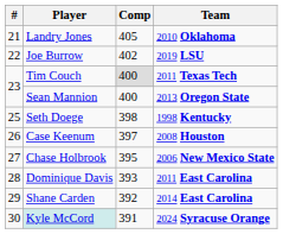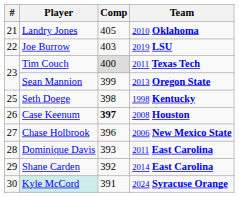 <table class="wikitable" style="font-size:90%; white-space: nowrap;">
 <tr>
 <th>#</th>
 <th>Player</th>
 <th>Comp</th>
 <th>Team</th>
 </tr>
 <tr>
 <td>21</td>
 <td><a href='#'>Landry Jones</a></td>
 <td>405</td>
 <td><small><a href='#'>2010</a></small> <strong><a href='#'>Oklahoma</a></strong></td>
 </tr>
 <tr>
 <td>22</td>
 <td><a href='#'>Joe Burrow</a></td>
-<td>402</td>
+<td>403</td>
 <td><small><a href='#'>2019</a></small> <strong><a href='#'>LSU</a></strong></td>
 </tr>
 <tr>
 <td rowspan=2>23</td>
 <td><a href='#'>Tim Couch</a></td>
 <td style="background: #DDDDDD;">400</td>
 <td><small><a href='#'>2011</a></small> <strong><a href='#'>Texas Tech</a></strong></td>
 </tr>
 <tr>
 <td><a href='#'>Sean Mannion</a></td>
-<td>400</td>
+<td>399</td>
 <td><small><a href='#'>2013</a></small> <strong><a href='#'>Oregon State</a></strong></td>
 </tr>
 <tr>
 <td>25</td>
 <td><a href='#'>Seth Doege</a></td>
 <td>398</td>
 <td><small><a href='#'>1998</a></small> <strong><a href='#'>Kentucky</a></strong></td>
 </tr>
 <tr>
 <td>26</td>
 <td><a href='#'>Case Keenum</a></td>
-<td>397</td>
+<td><strong>397</strong></td>
 <td><small><a href='#'>2008</a></small> <strong><a href='#'>Houston</a></strong></td>
 </tr>
 <tr>
 <td>27</td>
 <td><a href='#'>Chase Holbrook</a></td>
-<td>395</td>
+<td>396</td>
 <td><small><a href='#'>2006</a></small> <strong><a href='#'>New Mexico State</a></strong></td>
 </tr>
 <tr>
 <td>28</td>
 <td><a href='#'>Dominique Davis</a></td>
 <td>393</td>
 <td><small><a href='#'>2011</a></small> <strong><a href='#'>East Carolina</a></strong></td>
 </tr>
 <tr>
 <td>29</td>
 <td><a href='#'>Shane Carden</a></td>
 <td>392</td>
 <td><small><a href='#'>2014</a></small> <strong><a href='#'>East Carolina</a></strong></td>
 </tr>
 <tr>
 <td>30</td>
 <td style="background: #CFECEC;"><a href='#'>Kyle McCord</a></td>
 <td>391</td>
 <td><small><a href='#'>2024</a></small> <strong><a href='#'>Syracuse Orange</a></strong></td>
 </tr>
 </table>
